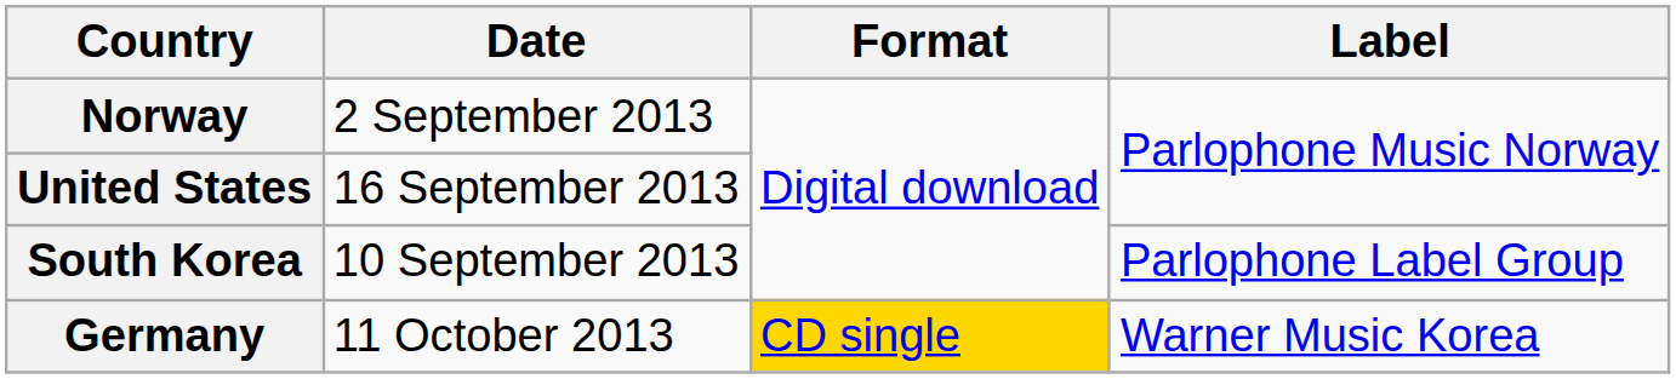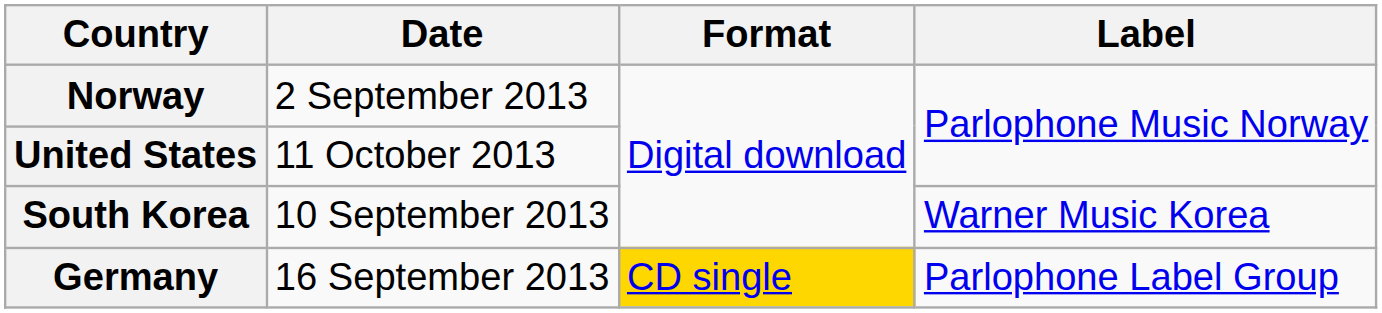 <table class="wikitable plainrowheaders">
 <tr>
 <th scope="col">Country</th>
 <th scope="col">Date</th>
 <th scope="col">Format</th>
 <th scope="col">Label</th>
 </tr>
 <tr>
 <th scope="row">Norway</th>
 <td>2 September 2013</td>
 <td rowspan="3"><a href='#'>Digital download</a></td>
 <td rowspan="2"><a href='#'>Parlophone Music Norway</a></td>
 </tr>
 <tr>
 <th scope="row">United States</th>
-<td>16 September 2013</td>
+<td>11 October 2013</td>
 </tr>
 <tr>
 <th scope="row">South Korea</th>
 <td>10 September 2013</td>
-<td><a href='#'>Parlophone Label Group</a></td>
+<td><a href='#'>Warner Music Korea</a></td>
 </tr>
 <tr>
 <th scope="row">Germany</th>
-<td>11 October 2013</td>
+<td>16 September 2013</td>
 <td style="background: gold;"><a href='#'>CD single</a></td>
-<td><a href='#'>Warner Music Korea</a></td>
+<td><a href='#'>Parlophone Label Group</a></td>
 </tr>
 </table>
